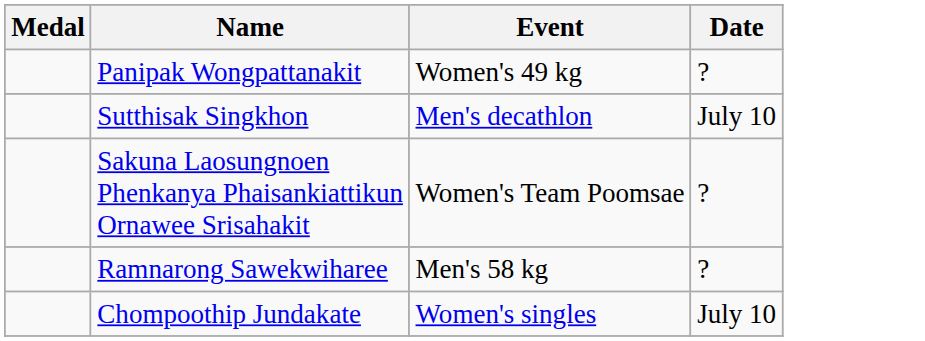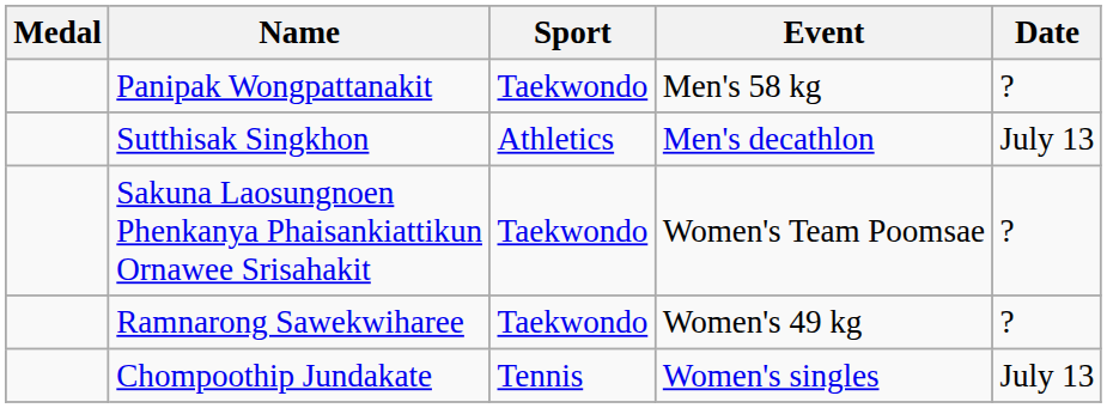 <table class="wikitable sortable" style="font-size: 95%;">
 <tr>
 <th>Medal</th>
 <th>Name</th>
+<th>Sport</th>
 <th>Event</th>
 <th>Date</th>
 </tr>
 <tr>
 <td></td>
 <td><a href='#'>Panipak Wongpattanakit</a></td>
-<td>Women's 49 kg</td>
+<td><a href='#'>Taekwondo</a></td>
+<td>Men's 58 kg</td>
 <td>?</td>
 </tr>
 <tr>
 <td></td>
 <td><a href='#'>Sutthisak Singkhon</a></td>
+<td><a href='#'>Athletics</a></td>
 <td><a href='#'>Men's decathlon</a></td>
-<td>July 10</td>
+<td>July 13</td>
 </tr>
 <tr>
 <td></td>
 <td><a href='#'>Sakuna Laosungnoen</a><br><a href='#'>Phenkanya Phaisankiattikun</a><br><a href='#'>Ornawee Srisahakit</a></td>
+<td><a href='#'>Taekwondo</a></td>
 <td>Women's Team Poomsae</td>
 <td>?</td>
 </tr>
 <tr>
 <td></td>
 <td><a href='#'>Ramnarong Sawekwiharee</a></td>
-<td>Men's 58 kg</td>
+<td><a href='#'>Taekwondo</a></td>
+<td>Women's 49 kg</td>
 <td>?</td>
 </tr>
 <tr>
 <td></td>
 <td><a href='#'>Chompoothip Jundakate</a></td>
+<td><a href='#'>Tennis</a></td>
 <td><a href='#'>Women's singles</a></td>
-<td>July 10</td>
+<td>July 13</td>
 </tr>
 </table>
